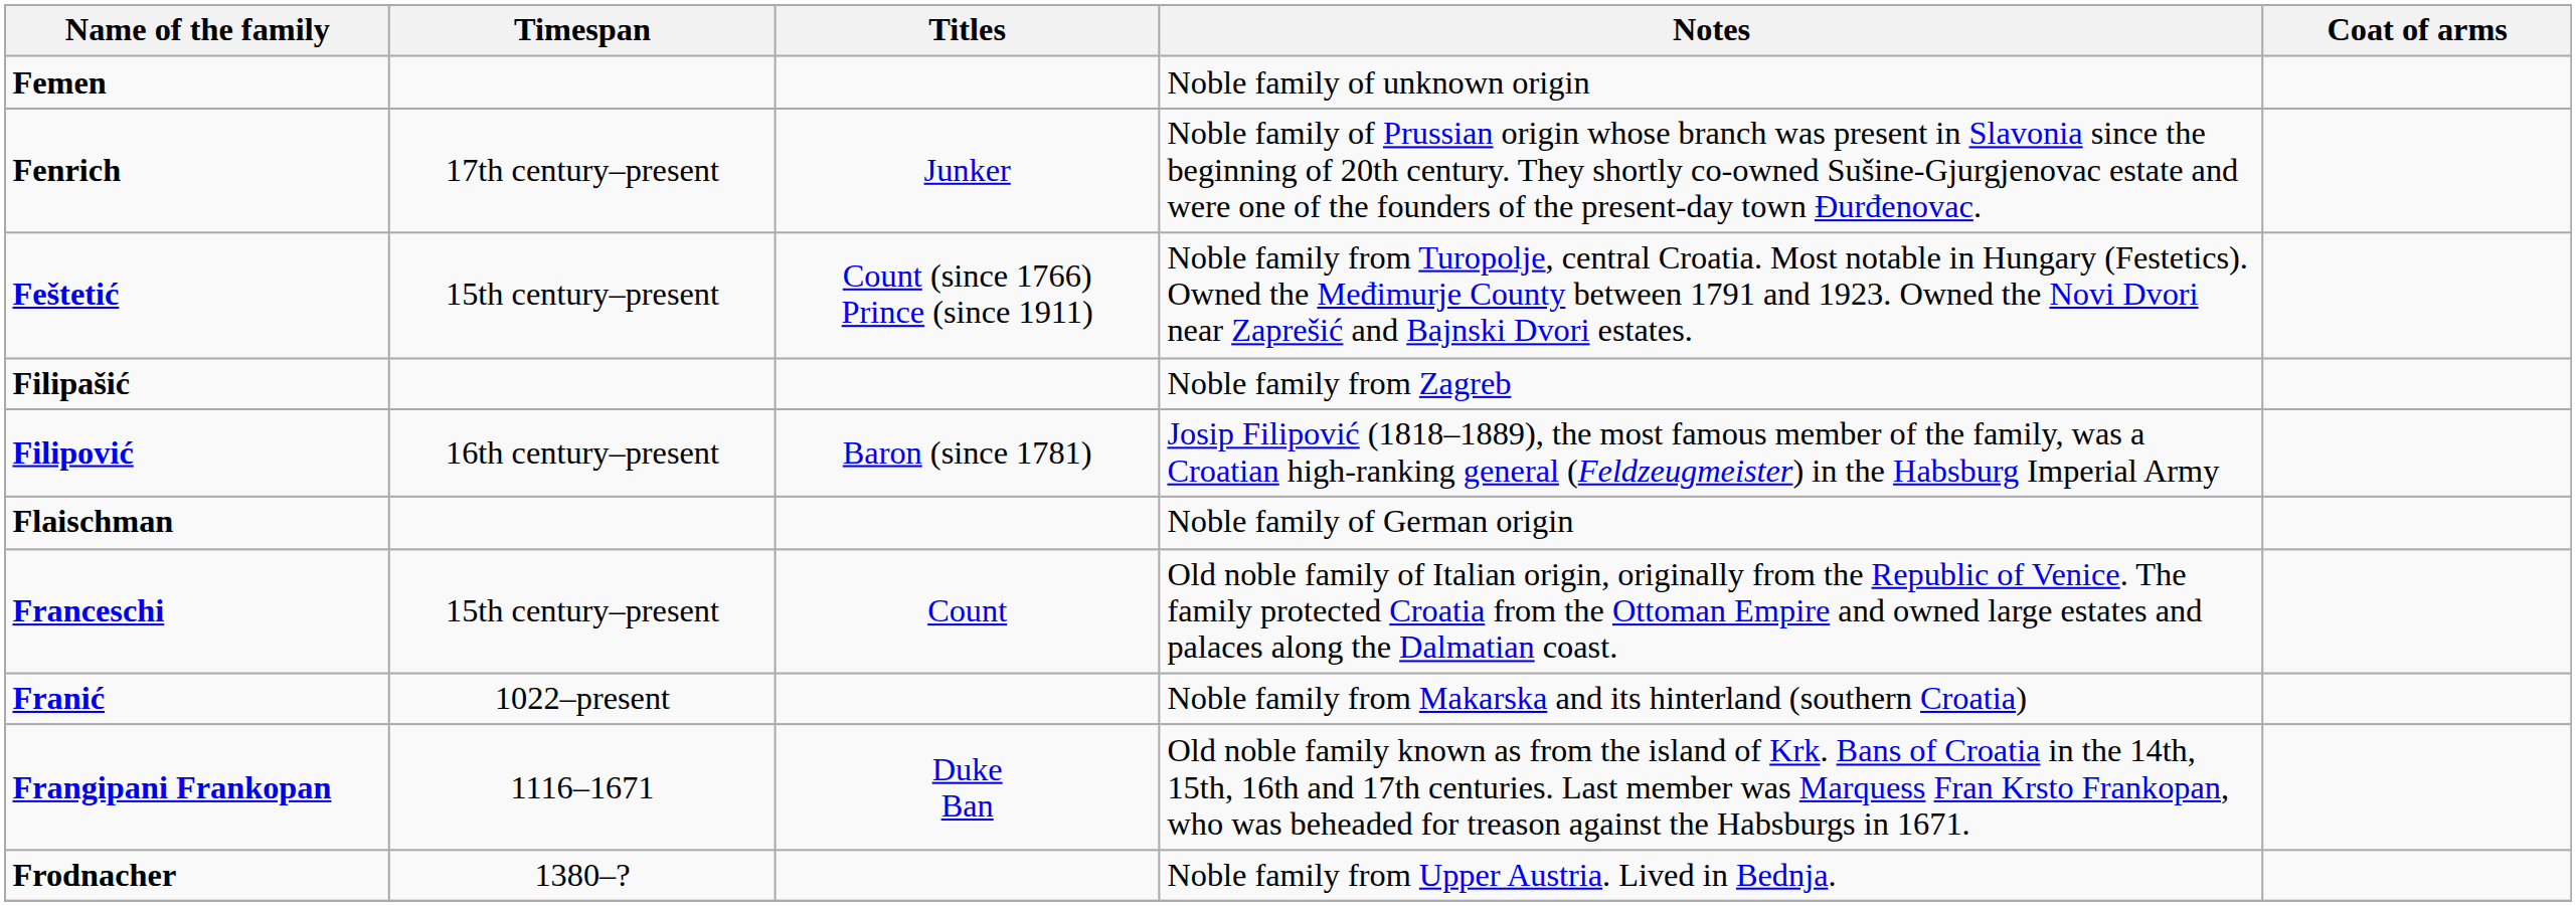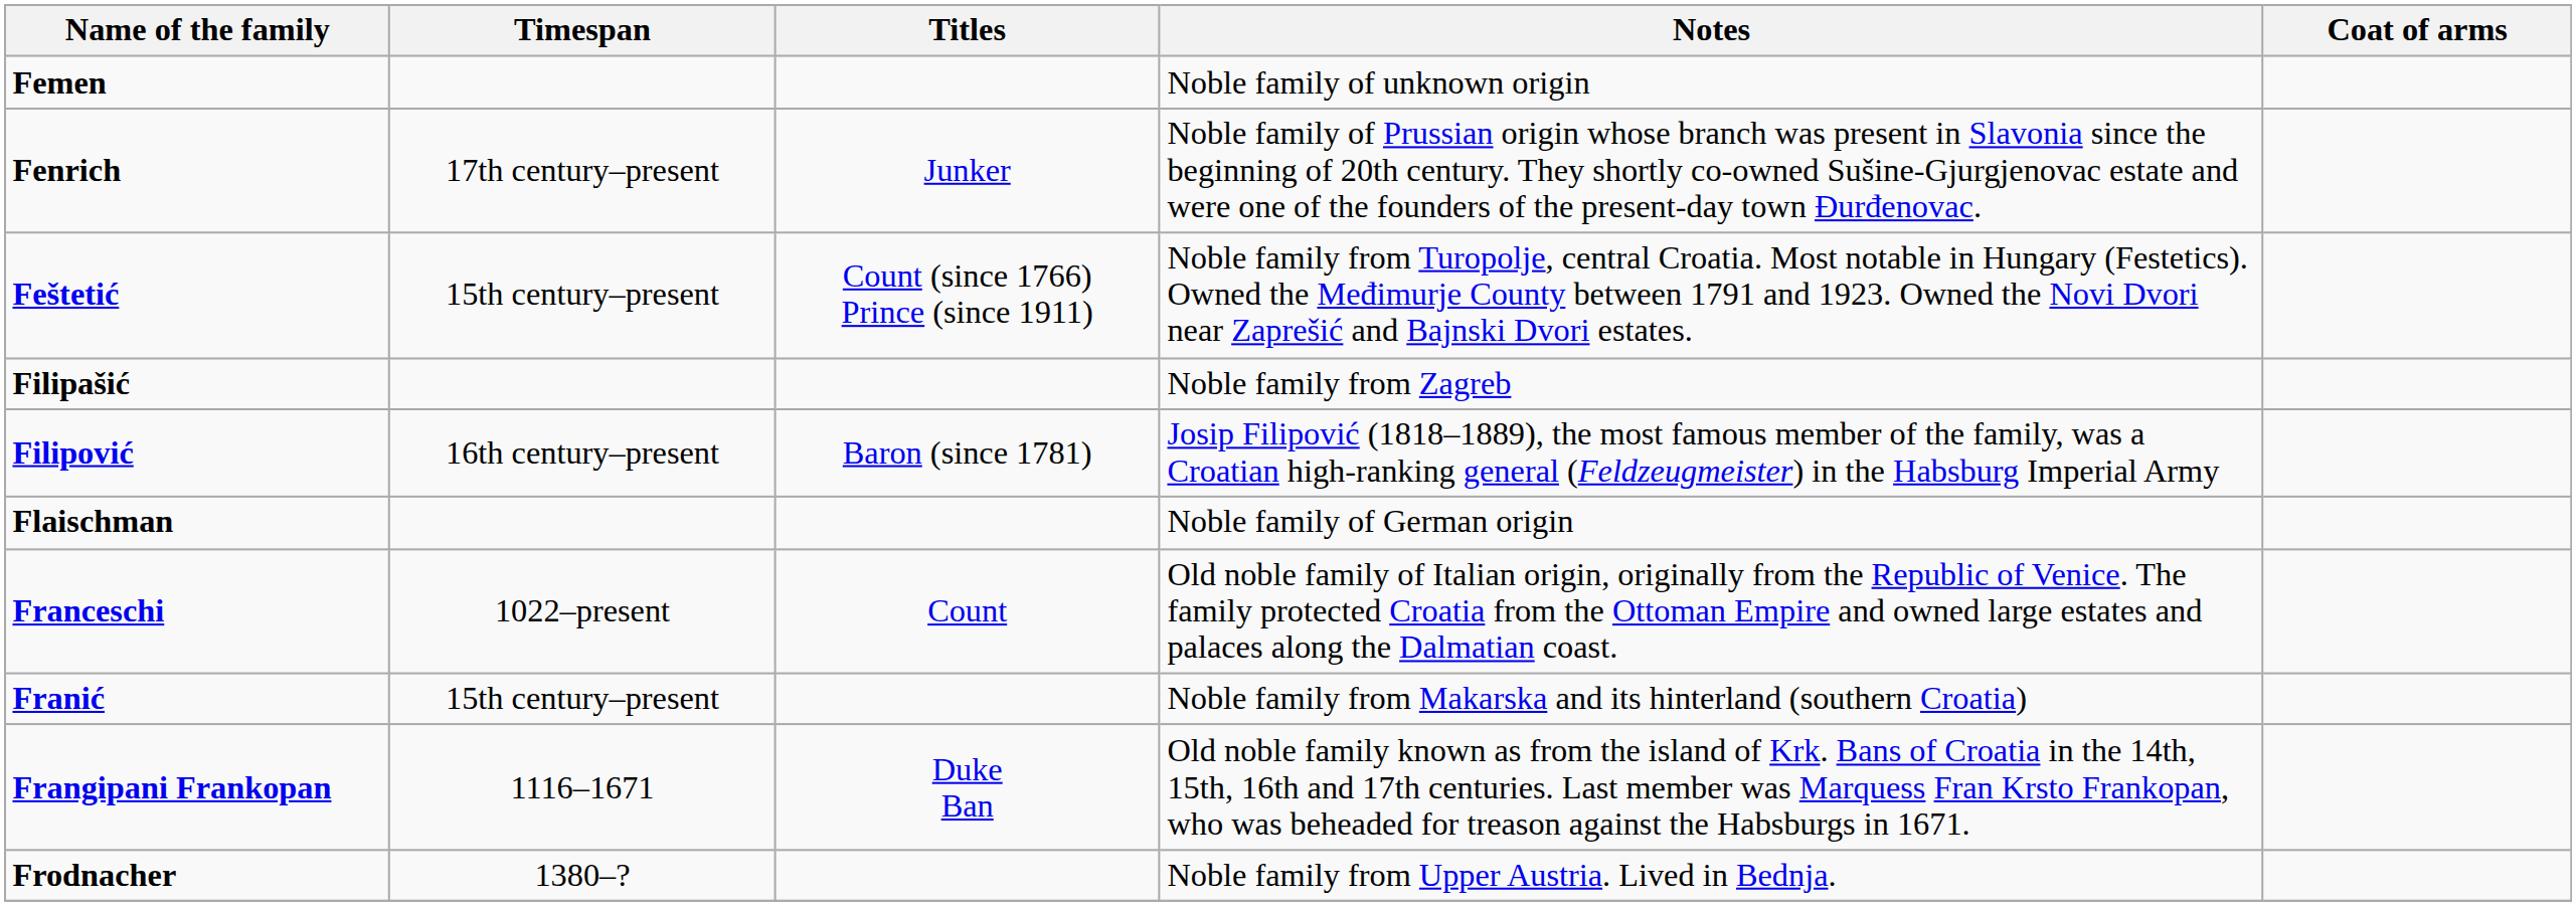 <table class="wikitable" style="text-align:center" width=100%>
 <tr>
 <th bgcolor="silver" ! width="15%">Name of the family</th>
 <th bgcolor="silver" ! width="15%">Timespan</th>
 <th bgcolor="silver" ! width="15%">Titles</th>
 <th bgcolor="silver" ! width="43%">Notes</th>
 <th bgcolor="silver" ! width="12%">Coat of arms</th>
 </tr>
 <tr>
 <td align="left"><strong>Femen</strong></td>
 <td></td>
 <td></td>
 <td align="left">Noble family of unknown origin</td>
 <td></td>
 </tr>
 <tr>
 <td align="left"><strong>Fenrich</strong></td>
 <td align="center">17th century–present</td>
 <td align="center"><a href='#'>Junker</a></td>
 <td align="left">Noble family of <a href='#'>Prussian</a> origin whose branch was present in <a href='#'>Slavonia</a> since the beginning of 20th century. They shortly co-owned Sušine-Gjurgjenovac estate and were one of the founders of the present-day town <a href='#'>Đurđenovac</a>.</td>
 <td align="center"></td>
 </tr>
 <tr>
 <td align="left"><a href='#'><strong>Feštetić</strong></a></td>
 <td align="center">15th century–present</td>
 <td align="center"><a href='#'>Count</a> (since 1766)<br><a href='#'>Prince</a> (since 1911)</td>
 <td align="left">Noble family from <a href='#'>Turopolje</a>, central Croatia. Most notable in Hungary (Festetics). Owned the <a href='#'>Međimurje County</a> between 1791 and 1923. Owned the <a href='#'>Novi Dvori</a> near <a href='#'>Zaprešić</a> and <a href='#'>Bajnski Dvori</a> estates.</td>
 <td align="center"></td>
 </tr>
 <tr>
 <td align="left"><strong>Filipašić</strong></td>
 <td></td>
 <td></td>
 <td align="left">Noble family from <a href='#'>Zagreb</a></td>
 <td></td>
 </tr>
 <tr>
 <td align="left"><strong><a href='#'>Filipović</a></strong></td>
 <td align="center">16th century–present</td>
 <td align="center"><a href='#'>Baron</a> (since 1781)</td>
 <td align="left"><a href='#'>Josip Filipović</a> (1818–1889), the most famous member of the family, was a <a href='#'>Croatian</a> high-ranking <a href='#'>general</a> (<em><a href='#'>Feldzeugmeister</a></em>) in the <a href='#'>Habsburg</a> Imperial Army</td>
 <td align="center"></td>
 </tr>
 <tr>
 <td align="left"><strong>Flaischman</strong></td>
 <td></td>
 <td></td>
 <td align="left">Noble family of German origin</td>
 <td align="center"></td>
 </tr>
 <tr>
 <td align="left"><strong><a href='#'>Franceschi</a></strong></td>
-<td align="center">15th century–present</td>
+<td align="center">1022–present</td>
 <td align="center"><a href='#'>Count</a></td>
 <td align="left">Old noble family of Italian origin, originally from the <a href='#'>Republic of Venice</a>. The family protected <a href='#'>Croatia</a> from the <a href='#'>Ottoman Empire</a> and owned large estates and palaces along the <a href='#'>Dalmatian</a> coast.</td>
 <td align="center"></td>
 </tr>
 <tr>
 <td align="left"><strong><a href='#'>Franić</a></strong></td>
-<td align="center">1022–present</td>
+<td align="center">15th century–present</td>
 <td align="center"></td>
 <td align="left">Noble family from <a href='#'>Makarska</a> and its hinterland (southern <a href='#'>Croatia</a>)</td>
 <td align="center"></td>
 </tr>
 <tr>
 <td align="left"><a href='#'><strong>Frangipani Frankopan</strong></a></td>
 <td align="center">1116–1671</td>
 <td align="center"><a href='#'>Duke</a><br><a href='#'>Ban</a></td>
 <td align="left">Old noble family known as from the island of <a href='#'>Krk</a>. <a href='#'>Bans of Croatia</a> in the 14th, 15th, 16th and 17th centuries. Last member was <a href='#'>Marquess</a> <a href='#'>Fran Krsto Frankopan</a>, who was beheaded for treason against the Habsburgs in 1671.</td>
 <td align="center"></td>
 </tr>
 <tr>
 <td align="left"><strong>Frodnacher</strong></td>
 <td>1380–?</td>
 <td></td>
 <td align="left">Noble family from <a href='#'>Upper Austria</a>. Lived in <a href='#'>Bednja</a>.</td>
 <td></td>
 </tr>
 <tr>
 </tr>
 </table>
